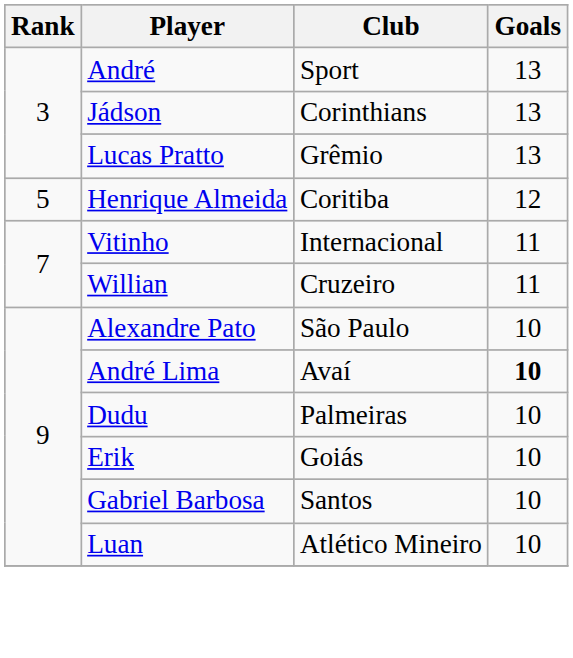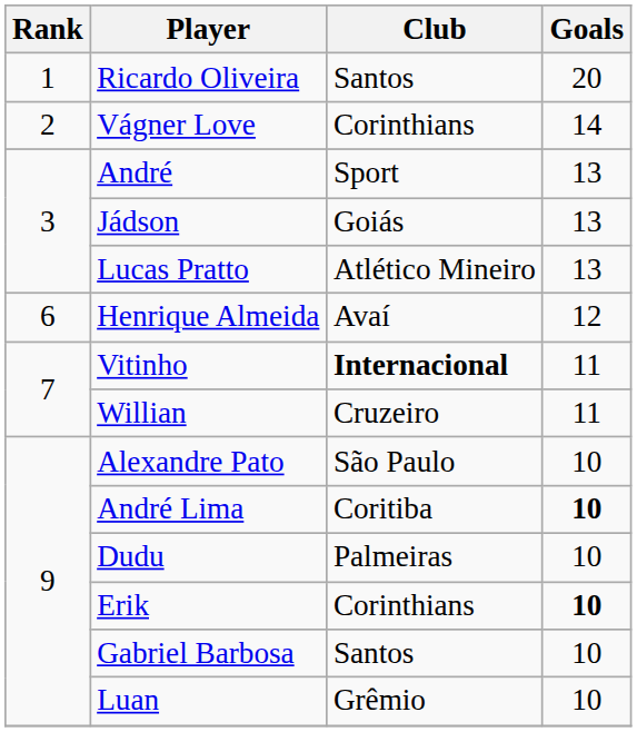 <table class=wikitable style=text-align:center>
 <tr>
 <th>Rank</th>
 <th>Player</th>
 <th>Club</th>
 <th>Goals</th>
+</tr>
+<tr>
+<td rowspan=1>1</td>
+<td align="left"> <a href='#'>Ricardo Oliveira</a></td>
+<td align="left">Santos</td>
+<td>20</td>
+</tr>
+<tr>
+<td rowspan=1>2</td>
+<td align="left"> <a href='#'>Vágner Love</a></td>
+<td align="left">Corinthians</td>
+<td>14</td>
 </tr>
 <tr>
 <td rowspan=3>3</td>
 <td align="left"> <a href='#'>André</a></td>
 <td align="left">Sport</td>
 <td>13</td>
 </tr>
 <tr>
 <td align="left"> <a href='#'>Jádson</a></td>
-<td align="left">Corinthians</td>
+<td align="left">Goiás</td>
 <td>13</td>
 </tr>
 <tr>
 <td align="left"> <a href='#'>Lucas Pratto</a></td>
-<td align="left">Grêmio</td>
+<td align="left">Atlético Mineiro</td>
 <td>13</td>
 </tr>
 <tr>
-<td rowspan=1>5</td>
+<td rowspan=1>6</td>
 <td align="left"> <a href='#'>Henrique Almeida</a></td>
-<td align="left">Coritiba</td>
+<td align="left">Avaí</td>
 <td>12</td>
 </tr>
 <tr>
 <td rowspan=2>7</td>
 <td align="left"> <a href='#'>Vitinho</a></td>
-<td align="left">Internacional</td>
+<td align="left"><strong>Internacional</strong></td>
 <td>11</td>
 </tr>
 <tr>
 <td align="left"> <a href='#'>Willian</a></td>
 <td align="left">Cruzeiro</td>
 <td>11</td>
 </tr>
 <tr>
 <td rowspan=6>9</td>
 <td align="left"> <a href='#'>Alexandre Pato</a></td>
 <td align="left">São Paulo</td>
 <td>10</td>
 </tr>
 <tr>
 <td align="left"> <a href='#'>André Lima</a></td>
-<td align="left">Avaí</td>
+<td align="left">Coritiba</td>
 <td><strong>10</strong></td>
 </tr>
 <tr>
 <td align="left"> <a href='#'>Dudu</a></td>
 <td align="left">Palmeiras</td>
 <td>10</td>
 </tr>
 <tr>
 <td align="left"> <a href='#'>Erik</a></td>
-<td align="left">Goiás</td>
-<td>10</td>
+<td align="left">Corinthians</td>
+<td><strong>10</strong></td>
 </tr>
 <tr>
 <td align="left"> <a href='#'>Gabriel Barbosa</a></td>
 <td align="left">Santos</td>
 <td>10</td>
 </tr>
 <tr>
 <td align="left"> <a href='#'>Luan</a></td>
-<td align="left">Atlético Mineiro</td>
+<td align="left">Grêmio</td>
 <td>10</td>
 </tr>
 <tr>
 </tr>
 </table>
